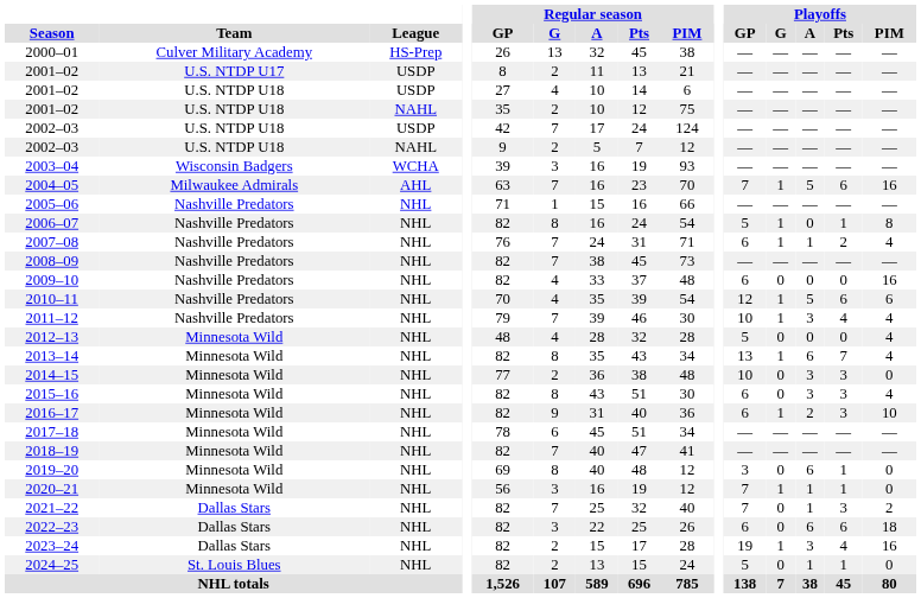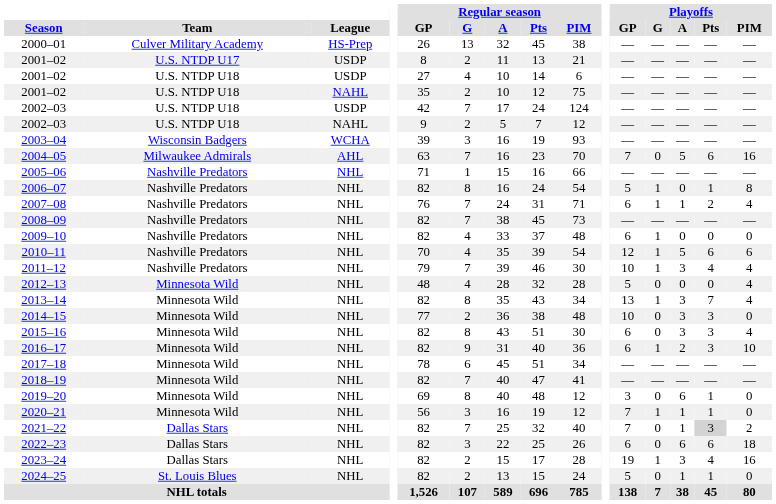 <table border="0" cellpadding="1" cellspacing="0" style="text-align:center; width:60em">
 <tr bgcolor="#e0e0e0">
 <th colspan="3" bgcolor="#ffffff"> </th>
 <th rowspan="100" bgcolor="#ffffff"> </th>
 <th colspan="5"><a href='#'>Regular season</a></th>
 <th rowspan="100" bgcolor="#ffffff"> </th>
 <th colspan="5"><a href='#'>Playoffs</a></th>
 </tr>
 <tr bgcolor="#e0e0e0">
 <th><a href='#'>Season</a></th>
 <th>Team</th>
 <th>League</th>
 <th>GP</th>
 <th><a href='#'>G</a></th>
 <th><a href='#'>A</a></th>
 <th><a href='#'>Pts</a></th>
 <th><a href='#'>PIM</a></th>
 <th>GP</th>
 <th>G</th>
 <th>A</th>
 <th>Pts</th>
 <th>PIM</th>
 </tr>
 <tr>
 <td>2000–01</td>
 <td><a href='#'>Culver Military Academy</a></td>
 <td><a href='#'>HS-Prep</a></td>
 <td>26</td>
 <td>13</td>
 <td>32</td>
 <td>45</td>
 <td>38</td>
 <td>—</td>
 <td>—</td>
 <td>—</td>
 <td>—</td>
 <td>—</td>
 </tr>
 <tr bgcolor="#f0f0f0">
 <td>2001–02</td>
 <td><a href='#'>U.S. NTDP U17</a></td>
 <td>USDP</td>
 <td>8</td>
 <td>2</td>
 <td>11</td>
 <td>13</td>
 <td>21</td>
 <td>—</td>
 <td>—</td>
 <td>—</td>
 <td>—</td>
 <td>—</td>
 </tr>
 <tr>
 <td>2001–02</td>
 <td>U.S. NTDP U18</td>
 <td>USDP</td>
 <td>27</td>
 <td>4</td>
 <td>10</td>
 <td>14</td>
 <td>6</td>
 <td>—</td>
 <td>—</td>
 <td>—</td>
 <td>—</td>
 <td>—</td>
 </tr>
 <tr bgcolor="#f0f0f0">
 <td>2001–02</td>
 <td>U.S. NTDP U18</td>
 <td><a href='#'>NAHL</a></td>
 <td>35</td>
 <td>2</td>
 <td>10</td>
 <td>12</td>
 <td>75</td>
 <td>—</td>
 <td>—</td>
 <td>—</td>
 <td>—</td>
 <td>—</td>
 </tr>
 <tr>
 <td>2002–03</td>
 <td>U.S. NTDP U18</td>
 <td>USDP</td>
 <td>42</td>
 <td>7</td>
 <td>17</td>
 <td>24</td>
 <td>124</td>
 <td>—</td>
 <td>—</td>
 <td>—</td>
 <td>—</td>
 <td>—</td>
 </tr>
 <tr bgcolor="#f0f0f0">
 <td>2002–03</td>
 <td>U.S. NTDP U18</td>
 <td>NAHL</td>
 <td>9</td>
 <td>2</td>
 <td>5</td>
 <td>7</td>
 <td>12</td>
 <td>—</td>
 <td>—</td>
 <td>—</td>
 <td>—</td>
 <td>—</td>
 </tr>
 <tr>
 <td><a href='#'>2003–04</a></td>
 <td><a href='#'>Wisconsin Badgers</a></td>
 <td><a href='#'>WCHA</a></td>
 <td>39</td>
 <td>3</td>
 <td>16</td>
 <td>19</td>
 <td>93</td>
 <td>—</td>
 <td>—</td>
 <td>—</td>
 <td>—</td>
 <td>—</td>
 </tr>
 <tr bgcolor="#f0f0f0">
 <td><a href='#'>2004–05</a></td>
 <td><a href='#'>Milwaukee Admirals</a></td>
 <td><a href='#'>AHL</a></td>
 <td>63</td>
 <td>7</td>
 <td>16</td>
 <td>23</td>
 <td>70</td>
 <td>7</td>
-<td>1</td>
+<td>0</td>
 <td>5</td>
 <td>6</td>
 <td>16</td>
 </tr>
 <tr>
 <td><a href='#'>2005–06</a></td>
 <td><a href='#'>Nashville Predators</a></td>
 <td><a href='#'>NHL</a></td>
 <td>71</td>
 <td>1</td>
 <td>15</td>
 <td>16</td>
 <td>66</td>
 <td>—</td>
 <td>—</td>
 <td>—</td>
 <td>—</td>
 <td>—</td>
 </tr>
 <tr bgcolor="#f0f0f0">
 <td><a href='#'>2006–07</a></td>
 <td>Nashville Predators</td>
 <td>NHL</td>
 <td>82</td>
 <td>8</td>
 <td>16</td>
 <td>24</td>
 <td>54</td>
 <td>5</td>
 <td>1</td>
 <td>0</td>
 <td>1</td>
 <td>8</td>
 </tr>
 <tr>
 <td><a href='#'>2007–08</a></td>
 <td>Nashville Predators</td>
 <td>NHL</td>
 <td>76</td>
 <td>7</td>
 <td>24</td>
 <td>31</td>
 <td>71</td>
 <td>6</td>
 <td>1</td>
 <td>1</td>
 <td>2</td>
 <td>4</td>
 </tr>
 <tr bgcolor="#f0f0f0">
 <td><a href='#'>2008–09</a></td>
 <td>Nashville Predators</td>
 <td>NHL</td>
 <td>82</td>
 <td>7</td>
 <td>38</td>
 <td>45</td>
 <td>73</td>
 <td>—</td>
 <td>—</td>
 <td>—</td>
 <td>—</td>
 <td>—</td>
 </tr>
 <tr>
 <td><a href='#'>2009–10</a></td>
 <td>Nashville Predators</td>
 <td>NHL</td>
 <td>82</td>
 <td>4</td>
 <td>33</td>
 <td>37</td>
 <td>48</td>
 <td>6</td>
+<td>1</td>
 <td>0</td>
 <td>0</td>
 <td>0</td>
-<td>16</td>
 </tr>
 <tr bgcolor="#f0f0f0">
 <td><a href='#'>2010–11</a></td>
 <td>Nashville Predators</td>
 <td>NHL</td>
 <td>70</td>
 <td>4</td>
 <td>35</td>
 <td>39</td>
 <td>54</td>
 <td>12</td>
 <td>1</td>
 <td>5</td>
 <td>6</td>
 <td>6</td>
 </tr>
 <tr>
 <td><a href='#'>2011–12</a></td>
 <td>Nashville Predators</td>
 <td>NHL</td>
 <td>79</td>
 <td>7</td>
 <td>39</td>
 <td>46</td>
 <td>30</td>
 <td>10</td>
 <td>1</td>
 <td>3</td>
 <td>4</td>
 <td>4</td>
 </tr>
 <tr bgcolor="#f0f0f0">
 <td><a href='#'>2012–13</a></td>
 <td><a href='#'>Minnesota Wild</a></td>
 <td>NHL</td>
 <td>48</td>
 <td>4</td>
 <td>28</td>
 <td>32</td>
 <td>28</td>
 <td>5</td>
 <td>0</td>
 <td>0</td>
 <td>0</td>
 <td>4</td>
 </tr>
 <tr>
 <td><a href='#'>2013–14</a></td>
 <td>Minnesota Wild</td>
 <td>NHL</td>
 <td>82</td>
 <td>8</td>
 <td>35</td>
 <td>43</td>
 <td>34</td>
 <td>13</td>
 <td>1</td>
-<td>6</td>
+<td>3</td>
 <td>7</td>
 <td>4</td>
 </tr>
 <tr bgcolor="#f0f0f0">
 <td><a href='#'>2014–15</a></td>
 <td>Minnesota Wild</td>
 <td>NHL</td>
 <td>77</td>
 <td>2</td>
 <td>36</td>
 <td>38</td>
 <td>48</td>
 <td>10</td>
 <td>0</td>
 <td>3</td>
 <td>3</td>
 <td>0</td>
 </tr>
 <tr>
 <td><a href='#'>2015–16</a></td>
 <td>Minnesota Wild</td>
 <td>NHL</td>
 <td>82</td>
 <td>8</td>
 <td>43</td>
 <td>51</td>
 <td>30</td>
 <td>6</td>
 <td>0</td>
 <td>3</td>
 <td>3</td>
 <td>4</td>
 </tr>
 <tr bgcolor="#f0f0f0">
 <td><a href='#'>2016–17</a></td>
 <td>Minnesota Wild</td>
 <td>NHL</td>
 <td>82</td>
 <td>9</td>
 <td>31</td>
 <td>40</td>
 <td>36</td>
 <td>6</td>
 <td>1</td>
 <td>2</td>
 <td>3</td>
 <td>10</td>
 </tr>
 <tr>
 <td><a href='#'>2017–18</a></td>
 <td>Minnesota Wild</td>
 <td>NHL</td>
 <td>78</td>
 <td>6</td>
 <td>45</td>
 <td>51</td>
 <td>34</td>
 <td>—</td>
 <td>—</td>
 <td>—</td>
 <td>—</td>
 <td>—</td>
 </tr>
 <tr bgcolor="#f0f0f0">
 <td><a href='#'>2018–19</a></td>
 <td>Minnesota Wild</td>
 <td>NHL</td>
 <td>82</td>
 <td>7</td>
 <td>40</td>
 <td>47</td>
 <td>41</td>
 <td>—</td>
 <td>—</td>
 <td>—</td>
 <td>—</td>
 <td>—</td>
 </tr>
 <tr>
 <td><a href='#'>2019–20</a></td>
 <td>Minnesota Wild</td>
 <td>NHL</td>
 <td>69</td>
 <td>8</td>
 <td>40</td>
 <td>48</td>
 <td>12</td>
 <td>3</td>
 <td>0</td>
 <td>6</td>
 <td>1</td>
 <td>0</td>
 </tr>
 <tr bgcolor="#f0f0f0">
 <td><a href='#'>2020–21</a></td>
 <td>Minnesota Wild</td>
 <td>NHL</td>
 <td>56</td>
 <td>3</td>
 <td>16</td>
 <td>19</td>
 <td>12</td>
 <td>7</td>
 <td>1</td>
 <td>1</td>
 <td>1</td>
 <td>0</td>
 </tr>
 <tr>
 <td><a href='#'>2021–22</a></td>
 <td><a href='#'>Dallas Stars</a></td>
 <td>NHL</td>
 <td>82</td>
 <td>7</td>
 <td>25</td>
 <td>32</td>
 <td>40</td>
 <td>7</td>
 <td>0</td>
 <td>1</td>
-<td>3</td>
+<td style="background: lightgrey;">3</td>
 <td>2</td>
 </tr>
 <tr bgcolor="#f0f0f0">
 <td><a href='#'>2022–23</a></td>
 <td>Dallas Stars</td>
 <td>NHL</td>
 <td>82</td>
 <td>3</td>
 <td>22</td>
 <td>25</td>
 <td>26</td>
 <td>6</td>
 <td>0</td>
 <td>6</td>
 <td>6</td>
 <td>18</td>
 </tr>
 <tr>
 <td><a href='#'>2023–24</a></td>
 <td>Dallas Stars</td>
 <td>NHL</td>
 <td>82</td>
 <td>2</td>
 <td>15</td>
 <td>17</td>
 <td>28</td>
 <td>19</td>
 <td>1</td>
 <td>3</td>
 <td>4</td>
 <td>16</td>
 </tr>
 <tr bgcolor="#f0f0f0">
 <td><a href='#'>2024–25</a></td>
 <td><a href='#'>St. Louis Blues</a></td>
 <td>NHL</td>
 <td>82</td>
 <td>2</td>
 <td>13</td>
 <td>15</td>
 <td>24</td>
 <td>5</td>
 <td>0</td>
 <td>1</td>
 <td>1</td>
 <td>0</td>
 </tr>
 <tr bgcolor="#e0e0e0">
 <th colspan="3">NHL totals</th>
 <th>1,526</th>
 <th>107</th>
 <th>589</th>
 <th>696</th>
 <th>785</th>
 <th>138</th>
 <th>7</th>
 <th>38</th>
 <th>45</th>
 <th>80</th>
 </tr>
 </table>
